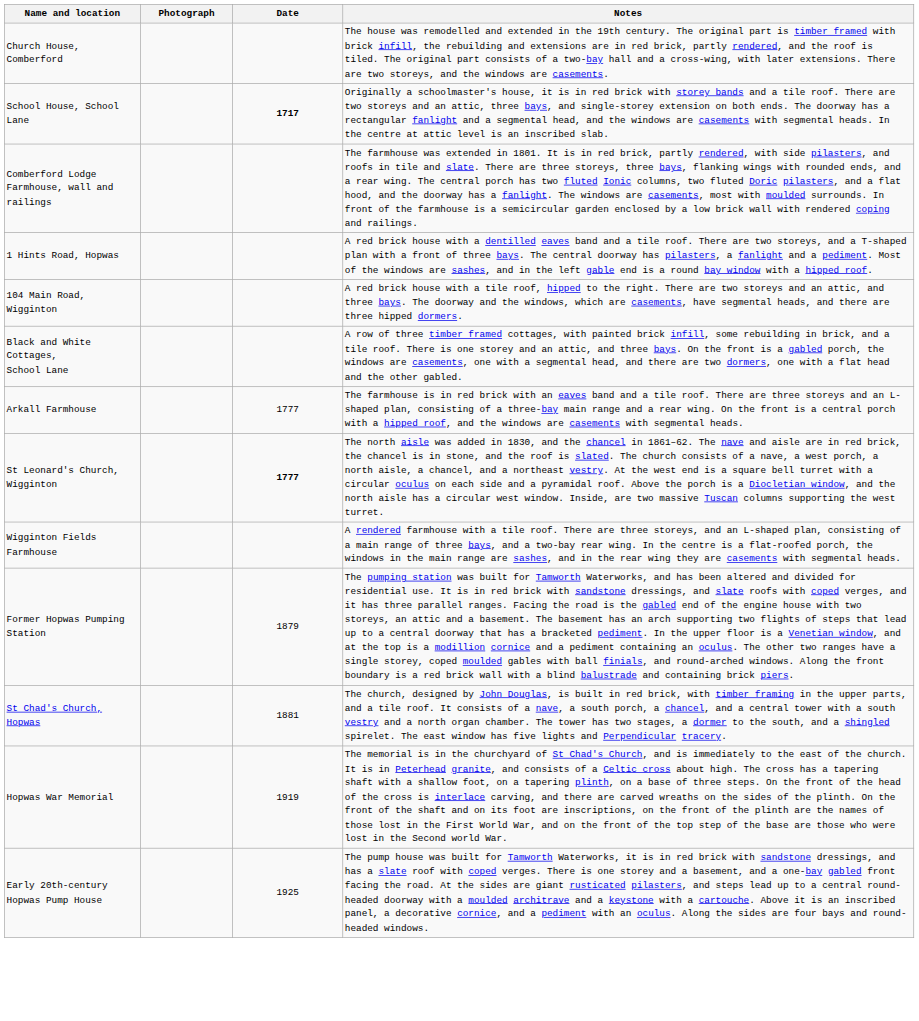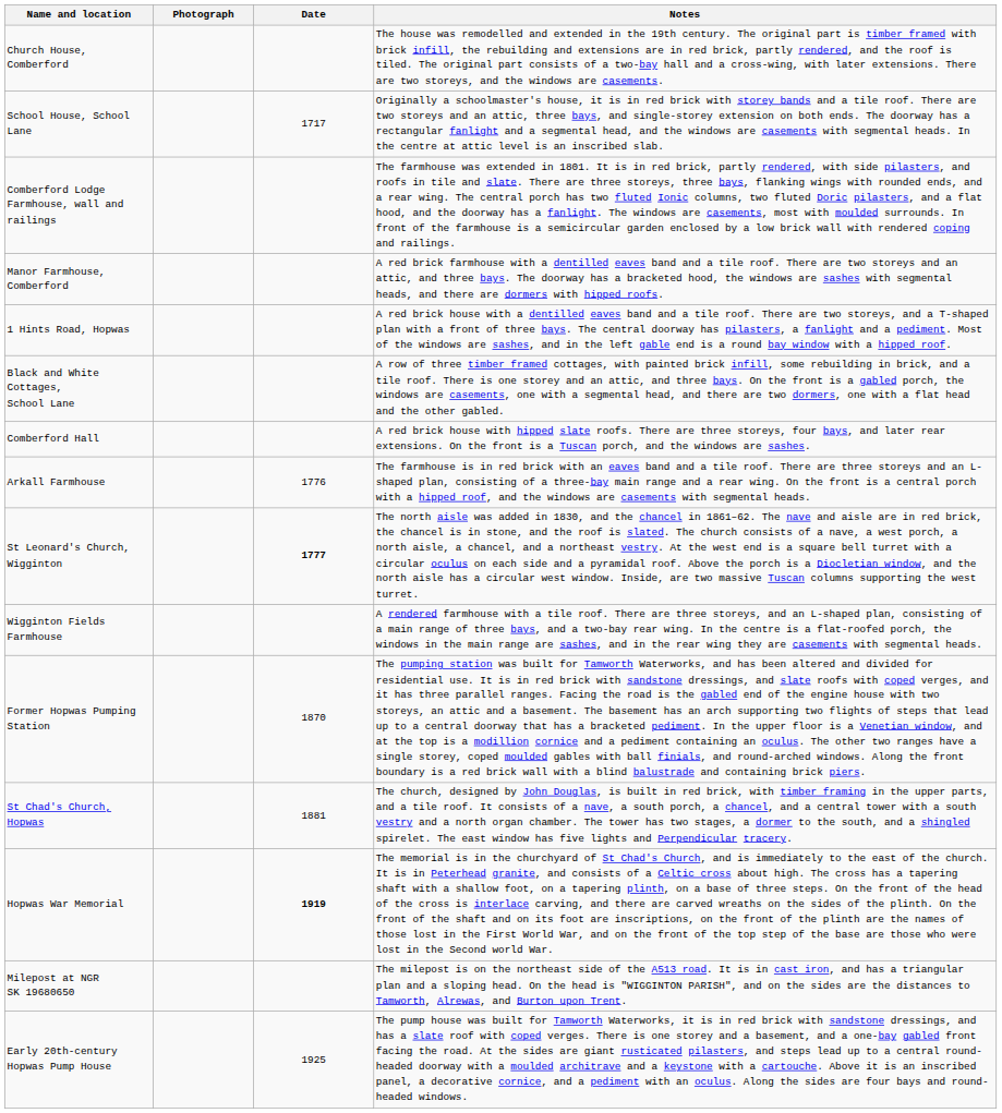 <table class="wikitable sortable plainrowheaders" style="width:100%;border:0px;text-align:left;line-height:150%;">
 <tr>
 <th scope="col"  style="width:150px">Name and location</th>
 <th scope="col"  style="width:100px" class="unsortable">Photograph</th>
 <th scope="col"  style="width:120px">Date</th>
 <th scope="col"  style="width:650px" class="unsortable">Notes</th>
 </tr>
 <tr>
 <td>Church House, Comberford<br><small></small></td>
 <td></td>
 <td align="center"></td>
 <td>The house was remodelled and extended in the 19th century.  The original part is <a href='#'>timber framed</a> with brick <a href='#'>infill</a>, the rebuilding and extensions are in red brick, partly <a href='#'>rendered</a>, and the roof is tiled.  The original part consists of a two-<a href='#'>bay</a> hall and a cross-wing, with later extensions.  There are two storeys, and the windows are <a href='#'>casements</a>.</td>
 </tr>
 <tr>
 <td>School House, School Lane<br><small></small></td>
 <td></td>
-<td align="center"><strong>1717</strong></td>
+<td align="center">1717</td>
 <td>Originally a schoolmaster's house, it is in red brick with <a href='#'>storey bands</a> and a tile roof.  There are two storeys and an attic, three <a href='#'>bays</a>, and single-storey extension on both ends.  The doorway has a rectangular <a href='#'>fanlight</a> and a segmental head, and the windows are <a href='#'>casements</a> with segmental heads.  In the centre at attic level is an inscribed slab.</td>
 </tr>
 <tr>
 <td>Comberford Lodge Farmhouse, wall and railings<br><small></small></td>
 <td></td>
 <td align="center"></td>
 <td>The farmhouse was extended in 1801.  It is in red brick, partly <a href='#'>rendered</a>, with side <a href='#'>pilasters</a>, and roofs in tile and <a href='#'>slate</a>.  There are three storeys, three <a href='#'>bays</a>, flanking wings with rounded ends, and a rear wing.  The central porch has two <a href='#'>fluted</a> <a href='#'>Ionic</a> columns, two fluted <a href='#'>Doric</a> <a href='#'>pilasters</a>, and a flat hood, and the doorway has a <a href='#'>fanlight</a>.  The windows are <a href='#'>casements</a>, most with <a href='#'>moulded</a> surrounds.  In front of the farmhouse is a semicircular garden enclosed by a low brick wall with rendered <a href='#'>coping</a> and railings.</td>
 </tr>
 <tr>
+<td>Manor Farmhouse, Comberford<br><small></small></td>
+<td></td>
+<td align="center"></td>
+<td>A red brick farmhouse with a <a href='#'>dentilled</a> <a href='#'>eaves</a> band and a tile roof.  There are two storeys and an attic, and three <a href='#'>bays</a>.  The doorway has a bracketed hood, the windows are <a href='#'>sashes</a> with segmental heads, and there are <a href='#'>dormers</a> with <a href='#'>hipped roofs</a>.</td>
+</tr>
+<tr>
 <td>1 Hints Road, Hopwas<br><small></small></td>
 <td></td>
 <td align="center"></td>
 <td>A red brick house with a <a href='#'>dentilled</a> <a href='#'>eaves</a> band and a tile roof.  There are two storeys, and a T-shaped plan with a front of three <a href='#'>bays</a>.  The central doorway has <a href='#'>pilasters</a>, a <a href='#'>fanlight</a> and a <a href='#'>pediment</a>.  Most of the windows are <a href='#'>sashes</a>, and in the left <a href='#'>gable</a> end is a round <a href='#'>bay window</a> with a <a href='#'>hipped roof</a>.</td>
-</tr>
-<tr>
-<td>104 Main Road, Wigginton<br><small></small></td>
-<td></td>
-<td align="center"></td>
-<td>A red brick house with a tile roof, <a href='#'>hipped</a> to the right.  There are two storeys and an attic, and three <a href='#'>bays</a>.  The doorway and the windows, which are <a href='#'>casements</a>, have segmental heads, and there are three hipped <a href='#'>dormers</a>.</td>
 </tr>
 <tr>
 <td>Black and White Cottages,<br>School Lane<br><small></small></td>
 <td></td>
 <td align="center"></td>
 <td>A row of three <a href='#'>timber framed</a> cottages, with painted brick <a href='#'>infill</a>, some rebuilding in brick, and a tile roof.  There is one storey and an attic, and three <a href='#'>bays</a>.  On the front is a <a href='#'>gabled</a> porch, the windows are <a href='#'>casements</a>, one with a segmental head, and there are two <a href='#'>dormers</a>, one with a flat head and the other gabled.</td>
 </tr>
 <tr>
+<td>Comberford Hall<br><small></small></td>
+<td></td>
+<td align="center"></td>
+<td>A red brick house with <a href='#'>hipped</a> <a href='#'>slate</a> roofs.  There are three storeys, four <a href='#'>bays</a>, and later rear extensions.  On the front is a <a href='#'>Tuscan</a> porch, and the windows are <a href='#'>sashes</a>.</td>
+</tr>
+<tr>
 <td>Arkall Farmhouse<br><small></small></td>
 <td></td>
-<td align="center">1777</td>
+<td align="center">1776</td>
 <td>The farmhouse is in red brick with an <a href='#'>eaves</a> band and a tile roof.  There are three storeys and an L-shaped plan, consisting of a three-<a href='#'>bay</a> main range and a rear wing.  On the front is a central porch with a <a href='#'>hipped roof</a>, and the windows are <a href='#'>casements</a> with segmental heads.</td>
 </tr>
 <tr>
 <td>St Leonard's Church, Wigginton<br><small></small></td>
 <td></td>
 <td align="center"><strong>1777</strong></td>
 <td>The north <a href='#'>aisle</a> was added in 1830, and the <a href='#'>chancel</a> in 1861–62.  The <a href='#'>nave</a> and aisle are in red brick, the chancel is in stone, and the roof is <a href='#'>slated</a>.  The church consists of a nave, a west porch, a north aisle, a chancel, and a northeast <a href='#'>vestry</a>.  At the west end is a square bell turret with a circular <a href='#'>oculus</a> on each side and a pyramidal roof.  Above the porch is a <a href='#'>Diocletian window</a>, and the north aisle has a circular west window.  Inside, are two massive <a href='#'>Tuscan</a> columns supporting the west turret.</td>
 </tr>
 <tr>
 <td>Wigginton Fields Farmhouse<br><small></small></td>
 <td></td>
 <td align="center"></td>
 <td>A <a href='#'>rendered</a> farmhouse with a tile roof.  There are three storeys, and an L-shaped plan, consisting of a main range of three <a href='#'>bays</a>, and a two-bay rear wing.  In the centre is a flat-roofed porch, the windows in the main range are <a href='#'>sashes</a>, and in the rear wing they are <a href='#'>casements</a> with segmental heads.</td>
 </tr>
 <tr>
 <td>Former Hopwas Pumping Station<br><small></small></td>
 <td></td>
-<td align="center">1879</td>
+<td align="center">1870</td>
 <td>The <a href='#'>pumping station</a> was built for <a href='#'>Tamworth</a> Waterworks, and has been altered and divided for residential use.  It is in red brick with <a href='#'>sandstone</a> dressings, and <a href='#'>slate</a> roofs with <a href='#'>coped</a> verges, and it has three parallel ranges.  Facing the road is the <a href='#'>gabled</a> end of the engine house with two storeys, an attic and a basement.  The basement has an arch supporting two flights of steps that lead up to a central doorway that has a bracketed <a href='#'>pediment</a>.  In the upper floor is a <a href='#'>Venetian window</a>, and at the top is a <a href='#'>modillion</a> <a href='#'>cornice</a> and a pediment containing an <a href='#'>oculus</a>.  The other two ranges have a single storey, coped <a href='#'>moulded</a> gables with ball <a href='#'>finials</a>, and round-arched windows.  Along the front boundary is a red brick wall with a blind <a href='#'>balustrade</a> and containing brick <a href='#'>piers</a>.</td>
 </tr>
 <tr>
 <td><a href='#'>St Chad's Church, Hopwas</a><br><small></small></td>
 <td></td>
 <td align="center">1881</td>
 <td>The church, designed by <a href='#'>John Douglas</a>, is built in red brick, with <a href='#'>timber framing</a> in the upper parts, and a tile roof.  It consists of a <a href='#'>nave</a>, a south porch, a <a href='#'>chancel</a>, and a central tower with a south <a href='#'>vestry</a> and a north organ chamber.  The tower has two stages, a <a href='#'>dormer</a> to the south, and a <a href='#'>shingled</a> spirelet.  The east window has five lights and <a href='#'>Perpendicular</a> <a href='#'>tracery</a>.</td>
 </tr>
 <tr>
 <td>Hopwas War Memorial<br><small></small></td>
 <td></td>
-<td align="center">1919</td>
+<td align="center"><strong>1919</strong></td>
 <td>The memorial is in the churchyard of <a href='#'>St Chad's Church</a>, and is immediately to the east of the church.  It is in <a href='#'>Peterhead</a> <a href='#'>granite</a>, and consists of a <a href='#'>Celtic cross</a> about  high.  The cross has a tapering shaft with a shallow foot, on a tapering <a href='#'>plinth</a>, on a base of three steps.  On the front of the head of the cross is <a href='#'>interlace</a> carving, and there are carved wreaths on the sides of the plinth.  On the front of the shaft and on its foot are inscriptions, on the front of the plinth are the names of those lost in the First World War, and on the front of the top step of the base are those who were lost in the Second world War.</td>
+</tr>
+<tr>
+<td>Milepost at NGR SK 19680650<br><small></small></td>
+<td></td>
+<td align="center"></td>
+<td>The milepost is on the northeast side of the <a href='#'>A513 road</a>.  It is in <a href='#'>cast iron</a>, and has a triangular plan and a sloping head.  On the head is "WIGGINTON PARISH", and on the sides are the distances to <a href='#'>Tamworth</a>, <a href='#'>Alrewas</a>, and <a href='#'>Burton upon Trent</a>.</td>
 </tr>
 <tr>
 <td>Early 20th-century Hopwas Pump House<br><small></small></td>
 <td></td>
 <td align="center">1925</td>
 <td>The pump house was built for <a href='#'>Tamworth</a> Waterworks, it is in red brick with <a href='#'>sandstone</a> dressings, and has a <a href='#'>slate</a> roof with <a href='#'>coped</a> verges.  There is one storey and a basement, and a one-<a href='#'>bay</a> <a href='#'>gabled</a> front facing the road.  At the sides are giant <a href='#'>rusticated</a> <a href='#'>pilasters</a>, and steps lead up to a central round-headed doorway with a <a href='#'>moulded</a> <a href='#'>architrave</a> and a <a href='#'>keystone</a> with a <a href='#'>cartouche</a>.  Above it is an inscribed panel, a decorative <a href='#'>cornice</a>, and a <a href='#'>pediment</a> with an <a href='#'>oculus</a>.  Along the sides are four bays and round-headed windows.</td>
 </tr>
 <tr>
 </tr>
 </table>
